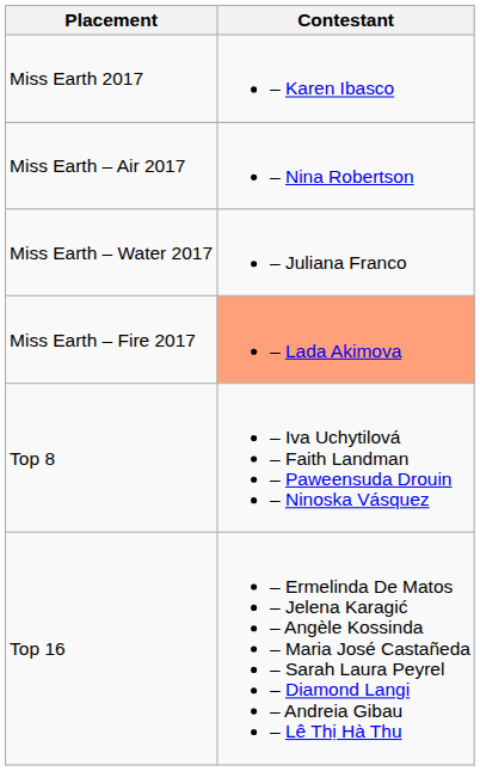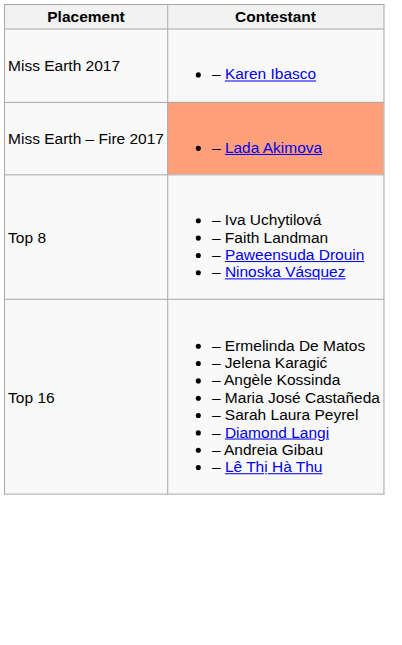 <table class="wikitable sortable" style="font-size: 95%">
 <tr>
 <th>Placement</th>
 <th>Contestant</th>
 </tr>
 <tr>
 <td>Miss Earth 2017</td>
 <td><br><ul><li> – <a href='#'>Karen Ibasco</a></li></ul></td>
-</tr>
-<tr>
-<td>Miss Earth – Air 2017</td>
-<td><br><ul><li> – <a href='#'>Nina Robertson</a></li></ul></td>
-</tr>
-<tr>
-<td>Miss Earth – Water 2017</td>
-<td><br><ul><li> – Juliana Franco</li></ul></td>
 </tr>
 <tr>
 <td>Miss Earth – Fire 2017</td>
 <td style="background: lightsalmon;"><br><ul><li> – <a href='#'>Lada Akimova</a></li></ul></td>
 </tr>
 <tr>
 <td>Top 8</td>
 <td><br><ul><li> –  Iva Uchytilová</li><li> – Faith Landman</li><li> – <a href='#'>Paweensuda Drouin</a></li><li> – <a href='#'>Ninoska Vásquez</a></li></ul></td>
 </tr>
 <tr>
 <td>Top 16</td>
 <td><br><ul><li> – Ermelinda De Matos</li><li> – Jelena Karagić</li><li> – Angèle Kossinda</li><li> – Maria José Castañeda</li><li> – Sarah Laura Peyrel</li><li> –  <a href='#'>Diamond Langi</a></li><li>  – Andreia Gibau</li><li> – <a href='#'>Lê Thị Hà Thu</a></li></ul></td>
 </tr>
 </table>
